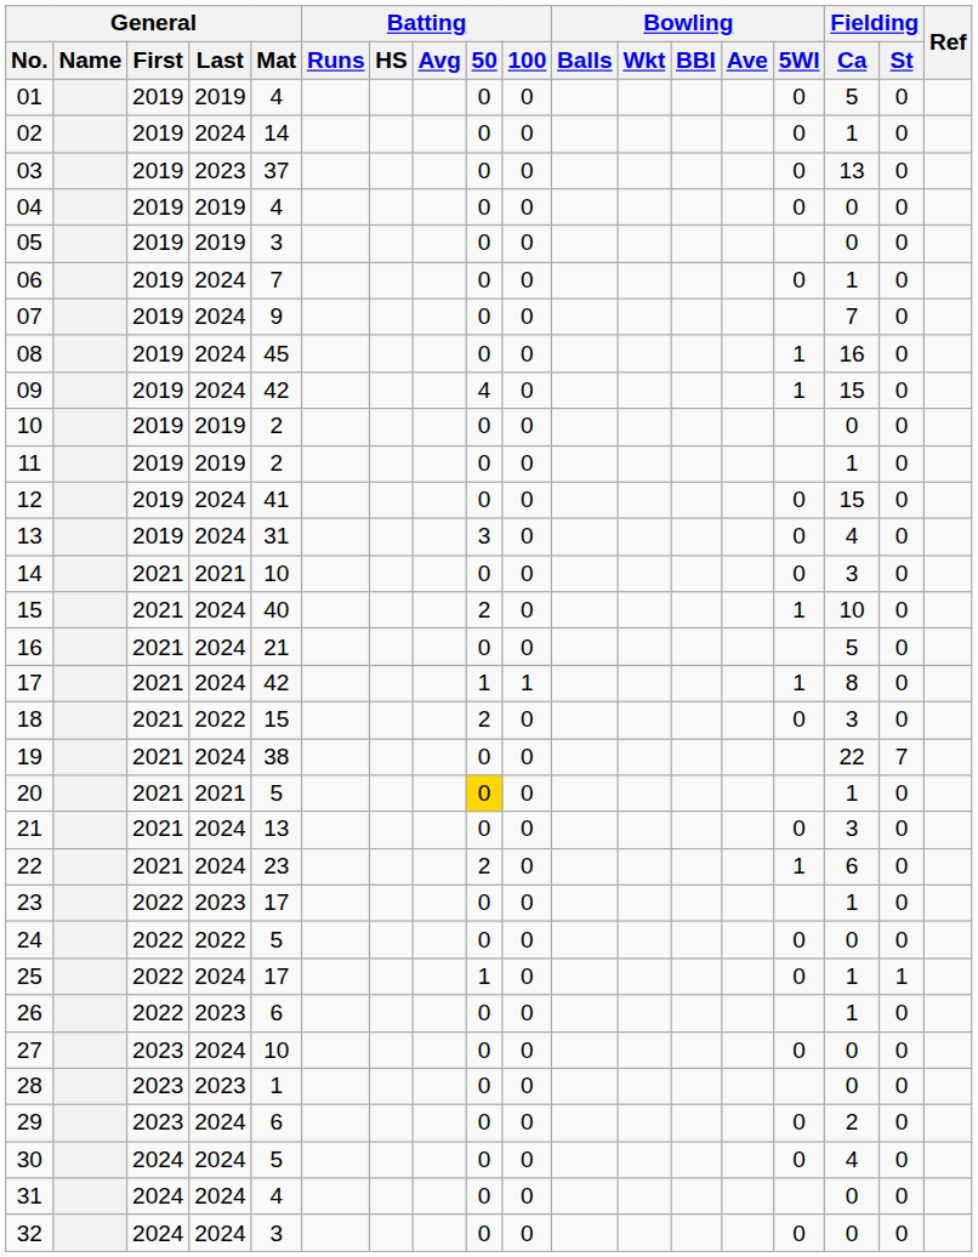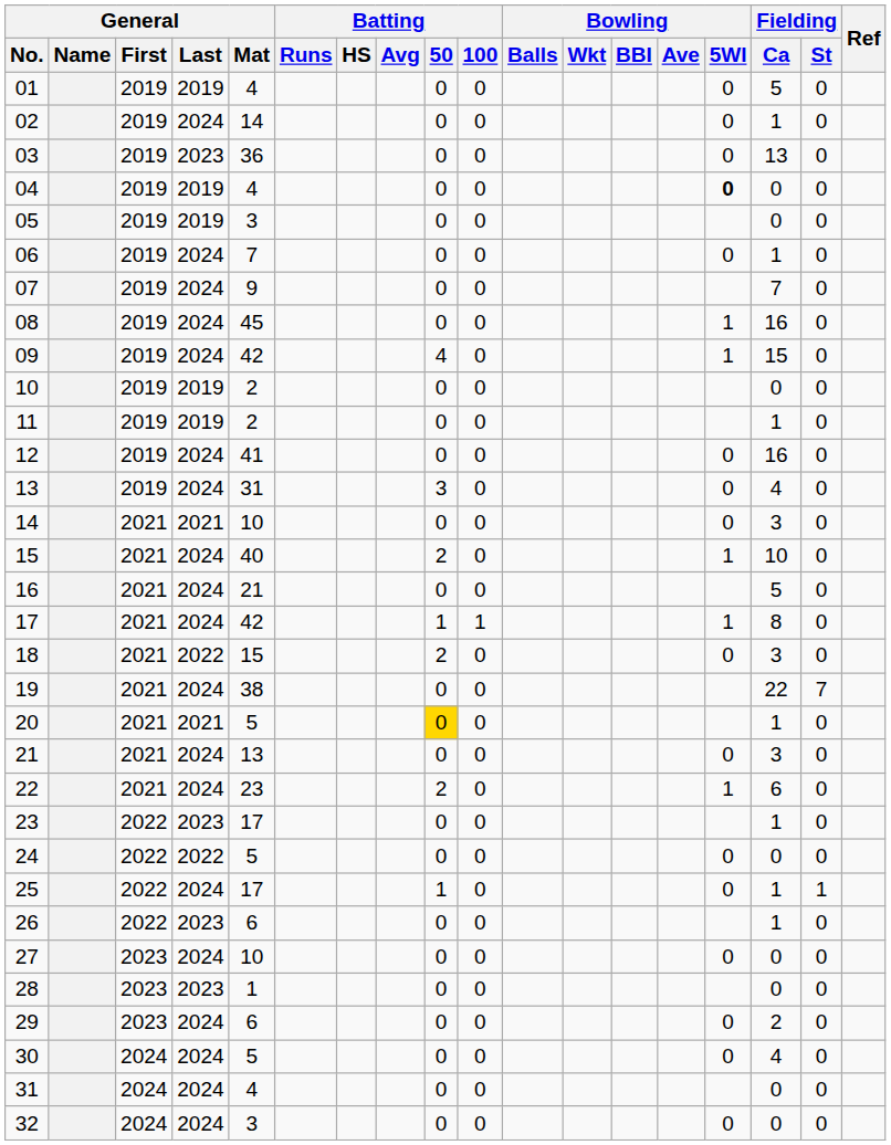 <table class="wikitable plainrowheaders sortable">
 <tr align="center">
 <th scope="col" colspan=5 class="unsortable">General</th>
 <th scope="col" colspan=5 class="unsortable"><a href='#'>Batting</a></th>
 <th scope="col" colspan=5 class="unsortable"><a href='#'>Bowling</a></th>
 <th scope="col" colspan=2 class="unsortable"><a href='#'>Fielding</a></th>
 <th scope="col" rowspan=2 class="unsortable">Ref</th>
 </tr>
 <tr align="center">
 <th scope="col">No.</th>
 <th scope="col">Name</th>
 <th scope="col">First</th>
 <th scope="col">Last</th>
 <th scope="col">Mat</th>
 <th scope="col"><a href='#'>Runs</a></th>
 <th scope="col">HS</th>
 <th scope="col"><a href='#'>Avg</a></th>
 <th scope="col"><a href='#'>50</a></th>
 <th scope="col"><a href='#'>100</a></th>
 <th scope="col"><a href='#'>Balls</a></th>
 <th scope="col"><a href='#'>Wkt</a></th>
 <th scope="col"><a href='#'>BBI</a></th>
 <th scope="col"><a href='#'>Ave</a></th>
 <th scope="col"><a href='#'>5WI</a></th>
 <th scope="col"><a href='#'>Ca</a></th>
 <th scope="col"><a href='#'>St</a></th>
 </tr>
 <tr align="center">
 <td><span>0</span>1</td>
 <th scope="row" align="left"></th>
 <td>2019</td>
 <td>2019</td>
 <td>4</td>
 <td></td>
 <td></td>
 <td></td>
 <td>0</td>
 <td>0</td>
 <td></td>
 <td></td>
 <td></td>
 <td></td>
 <td>0</td>
 <td>5</td>
 <td>0</td>
 <td></td>
 </tr>
 <tr align="center">
 <td><span>0</span>2</td>
 <th scope="row" align="left"></th>
 <td>2019</td>
 <td>2024</td>
 <td>14</td>
 <td></td>
 <td></td>
 <td></td>
 <td>0</td>
 <td>0</td>
 <td></td>
 <td></td>
 <td></td>
 <td></td>
 <td>0</td>
 <td>1</td>
 <td>0</td>
 <td></td>
 </tr>
 <tr align="center">
 <td><span>0</span>3</td>
 <th scope="row" align="left"></th>
 <td>2019</td>
 <td>2023</td>
-<td>37</td>
+<td>36</td>
 <td></td>
 <td></td>
 <td></td>
 <td>0</td>
 <td>0</td>
 <td></td>
 <td></td>
 <td></td>
 <td></td>
 <td>0</td>
 <td>13</td>
 <td>0</td>
 <td></td>
 </tr>
 <tr align="center">
 <td><span>0</span>4</td>
 <th scope="row" align="left"></th>
 <td>2019</td>
 <td>2019</td>
 <td>4</td>
 <td></td>
 <td></td>
 <td></td>
 <td>0</td>
 <td>0</td>
 <td></td>
 <td></td>
 <td></td>
 <td></td>
-<td>0</td>
+<td><strong>0</strong></td>
 <td>0</td>
 <td>0</td>
 <td></td>
 </tr>
 <tr align="center">
 <td><span>0</span>5</td>
 <th scope="row" align="left"></th>
 <td>2019</td>
 <td>2019</td>
 <td>3</td>
 <td></td>
 <td></td>
 <td></td>
 <td>0</td>
 <td>0</td>
 <td></td>
 <td></td>
 <td></td>
 <td></td>
 <td></td>
 <td>0</td>
 <td>0</td>
 <td></td>
 </tr>
 <tr align="center">
 <td><span>0</span>6</td>
 <th scope="row" align="left"></th>
 <td>2019</td>
 <td>2024</td>
 <td>7</td>
 <td></td>
 <td></td>
 <td></td>
 <td>0</td>
 <td>0</td>
 <td></td>
 <td></td>
 <td></td>
 <td></td>
 <td>0</td>
 <td>1</td>
 <td>0</td>
 <td></td>
 </tr>
 <tr align="center">
 <td><span>0</span>7</td>
 <th scope="row" align="left"></th>
 <td>2019</td>
 <td>2024</td>
 <td>9</td>
 <td></td>
 <td></td>
 <td></td>
 <td>0</td>
 <td>0</td>
 <td></td>
 <td></td>
 <td></td>
 <td></td>
 <td></td>
 <td>7</td>
 <td>0</td>
 <td></td>
 </tr>
 <tr align="center">
 <td><span>0</span>8</td>
 <th scope="row" align="left"></th>
 <td>2019</td>
 <td>2024</td>
 <td>45</td>
 <td></td>
 <td></td>
 <td></td>
 <td>0</td>
 <td>0</td>
 <td></td>
 <td></td>
 <td></td>
 <td></td>
 <td>1</td>
 <td>16</td>
 <td>0</td>
 <td></td>
 </tr>
 <tr align="center">
 <td><span>0</span>9</td>
 <th scope="row" align="left"></th>
 <td>2019</td>
 <td>2024</td>
 <td>42</td>
 <td></td>
 <td></td>
 <td></td>
 <td>4</td>
 <td>0</td>
 <td></td>
 <td></td>
 <td></td>
 <td></td>
 <td>1</td>
 <td>15</td>
 <td>0</td>
 <td></td>
 </tr>
 <tr align="center">
 <td>10</td>
 <th scope="row" align="left"></th>
 <td>2019</td>
 <td>2019</td>
 <td>2</td>
 <td></td>
 <td></td>
 <td></td>
 <td>0</td>
 <td>0</td>
 <td></td>
 <td></td>
 <td></td>
 <td></td>
 <td></td>
 <td>0</td>
 <td>0</td>
 <td></td>
 </tr>
 <tr align="center">
 <td>11</td>
 <th scope="row" align="left"></th>
 <td>2019</td>
 <td>2019</td>
 <td>2</td>
 <td></td>
 <td></td>
 <td></td>
 <td>0</td>
 <td>0</td>
 <td></td>
 <td></td>
 <td></td>
 <td></td>
 <td></td>
 <td>1</td>
 <td>0</td>
 <td></td>
 </tr>
 <tr align="center">
 <td>12</td>
 <th scope="row" align="left"></th>
 <td>2019</td>
 <td>2024</td>
 <td>41</td>
 <td></td>
 <td></td>
 <td></td>
 <td>0</td>
 <td>0</td>
 <td></td>
 <td></td>
 <td></td>
 <td></td>
 <td>0</td>
-<td>15</td>
+<td>16</td>
 <td>0</td>
 <td></td>
 </tr>
 <tr align="center">
 <td>13</td>
 <th scope="row" align="left"></th>
 <td>2019</td>
 <td>2024</td>
 <td>31</td>
 <td></td>
 <td></td>
 <td></td>
 <td>3</td>
 <td>0</td>
 <td></td>
 <td></td>
 <td></td>
 <td></td>
 <td>0</td>
 <td>4</td>
 <td>0</td>
 <td></td>
 </tr>
 <tr align="center">
 <td>14</td>
 <th scope="row" align="left"></th>
 <td>2021</td>
 <td>2021</td>
 <td>10</td>
 <td></td>
 <td></td>
 <td></td>
 <td>0</td>
 <td>0</td>
 <td></td>
 <td></td>
 <td></td>
 <td></td>
 <td>0</td>
 <td>3</td>
 <td>0</td>
 <td></td>
 </tr>
 <tr align="center">
 <td>15</td>
 <th scope="row" align="left"></th>
 <td>2021</td>
 <td>2024</td>
 <td>40</td>
 <td></td>
 <td></td>
 <td></td>
 <td>2</td>
 <td>0</td>
 <td></td>
 <td></td>
 <td></td>
 <td></td>
 <td>1</td>
 <td>10</td>
 <td>0</td>
 <td></td>
 </tr>
 <tr align="center">
 <td>16</td>
 <th scope="row" align="left"></th>
 <td>2021</td>
 <td>2024</td>
 <td>21</td>
 <td></td>
 <td></td>
 <td></td>
 <td>0</td>
 <td>0</td>
 <td></td>
 <td></td>
 <td></td>
 <td></td>
 <td></td>
 <td>5</td>
 <td>0</td>
 <td></td>
 </tr>
 <tr align="center">
 <td>17</td>
 <th scope="row" align="left"></th>
 <td>2021</td>
 <td>2024</td>
 <td>42</td>
 <td></td>
 <td></td>
 <td></td>
 <td>1</td>
 <td>1</td>
 <td></td>
 <td></td>
 <td></td>
 <td></td>
 <td>1</td>
 <td>8</td>
 <td>0</td>
 <td></td>
 </tr>
 <tr align="center">
 <td>18</td>
 <th scope="row" align="left"></th>
 <td>2021</td>
 <td>2022</td>
 <td>15</td>
 <td></td>
 <td></td>
 <td></td>
 <td>2</td>
 <td>0</td>
 <td></td>
 <td></td>
 <td></td>
 <td></td>
 <td>0</td>
 <td>3</td>
 <td>0</td>
 <td></td>
 </tr>
 <tr align="center">
 <td>19</td>
 <th scope="row" align="left"></th>
 <td>2021</td>
 <td>2024</td>
 <td>38</td>
 <td></td>
 <td></td>
 <td></td>
 <td>0</td>
 <td>0</td>
 <td></td>
 <td></td>
 <td></td>
 <td></td>
 <td></td>
 <td>22</td>
 <td>7</td>
 <td></td>
 </tr>
 <tr align="center">
 <td>20</td>
 <th scope="row" align="left"></th>
 <td>2021</td>
 <td>2021</td>
 <td>5</td>
 <td></td>
 <td></td>
 <td></td>
 <td style="background: gold;">0</td>
 <td>0</td>
 <td></td>
 <td></td>
 <td></td>
 <td></td>
 <td></td>
 <td>1</td>
 <td>0</td>
 <td></td>
 </tr>
 <tr align="center">
 <td>21</td>
 <th scope="row" align="left"></th>
 <td>2021</td>
 <td>2024</td>
 <td>13</td>
 <td></td>
 <td></td>
 <td></td>
 <td>0</td>
 <td>0</td>
 <td></td>
 <td></td>
 <td></td>
 <td></td>
 <td>0</td>
 <td>3</td>
 <td>0</td>
 <td></td>
 </tr>
 <tr align="center">
 <td>22</td>
 <th scope="row" align="left"></th>
 <td>2021</td>
 <td>2024</td>
 <td>23</td>
 <td></td>
 <td></td>
 <td></td>
 <td>2</td>
 <td>0</td>
 <td></td>
 <td></td>
 <td></td>
 <td></td>
 <td>1</td>
 <td>6</td>
 <td>0</td>
 <td></td>
 </tr>
 <tr align="center">
 <td>23</td>
 <th scope="row" align="left"></th>
 <td>2022</td>
 <td>2023</td>
 <td>17</td>
 <td></td>
 <td></td>
 <td></td>
 <td>0</td>
 <td>0</td>
 <td></td>
 <td></td>
 <td></td>
 <td></td>
 <td></td>
 <td>1</td>
 <td>0</td>
 <td></td>
 </tr>
 <tr align="center">
 <td>24</td>
 <th scope="row" align="left"></th>
 <td>2022</td>
 <td>2022</td>
 <td>5</td>
 <td></td>
 <td></td>
 <td></td>
 <td>0</td>
 <td>0</td>
 <td></td>
 <td></td>
 <td></td>
 <td></td>
 <td>0</td>
 <td>0</td>
 <td>0</td>
 <td></td>
 </tr>
 <tr align="center">
 <td>25</td>
 <th scope="row" align="left"></th>
 <td>2022</td>
 <td>2024</td>
 <td>17</td>
 <td></td>
 <td></td>
 <td></td>
 <td>1</td>
 <td>0</td>
 <td></td>
 <td></td>
 <td></td>
 <td></td>
 <td>0</td>
 <td>1</td>
 <td>1</td>
 <td></td>
 </tr>
 <tr align="center">
 <td>26</td>
 <th scope="row" align="left"></th>
 <td>2022</td>
 <td>2023</td>
 <td>6</td>
 <td></td>
 <td></td>
 <td></td>
 <td>0</td>
 <td>0</td>
 <td></td>
 <td></td>
 <td></td>
 <td></td>
 <td></td>
 <td>1</td>
 <td>0</td>
 <td></td>
 </tr>
 <tr align="center">
 <td>27</td>
 <th scope="row" align="left"></th>
 <td>2023</td>
 <td>2024</td>
 <td>10</td>
 <td></td>
 <td></td>
 <td></td>
 <td>0</td>
 <td>0</td>
 <td></td>
 <td></td>
 <td></td>
 <td></td>
 <td>0</td>
 <td>0</td>
 <td>0</td>
 <td></td>
 </tr>
 <tr align="center">
 <td>28</td>
 <th scope="row" align="left"></th>
 <td>2023</td>
 <td>2023</td>
 <td>1</td>
 <td></td>
 <td></td>
 <td></td>
 <td>0</td>
 <td>0</td>
 <td></td>
 <td></td>
 <td></td>
 <td></td>
 <td></td>
 <td>0</td>
 <td>0</td>
 <td></td>
 </tr>
 <tr align="center">
 <td>29</td>
 <th scope="row" align="left"></th>
 <td>2023</td>
 <td>2024</td>
 <td>6</td>
 <td></td>
 <td></td>
 <td></td>
 <td>0</td>
 <td>0</td>
 <td></td>
 <td></td>
 <td></td>
 <td></td>
 <td>0</td>
 <td>2</td>
 <td>0</td>
 <td></td>
 </tr>
 <tr align="center">
 <td>30</td>
 <th scope="row" align="left"></th>
 <td>2024</td>
 <td>2024</td>
 <td>5</td>
 <td></td>
 <td></td>
 <td></td>
 <td>0</td>
 <td>0</td>
 <td></td>
 <td></td>
 <td></td>
 <td></td>
 <td>0</td>
 <td>4</td>
 <td>0</td>
 <td></td>
 </tr>
 <tr align="center">
 <td>31</td>
 <th scope="row" align="left"></th>
 <td>2024</td>
 <td>2024</td>
 <td>4</td>
 <td></td>
 <td></td>
 <td></td>
 <td>0</td>
 <td>0</td>
 <td></td>
 <td></td>
 <td></td>
 <td></td>
 <td></td>
 <td>0</td>
 <td>0</td>
 <td></td>
 </tr>
 <tr align="center">
 <td>32</td>
 <th scope="row" align="left"></th>
 <td>2024</td>
 <td>2024</td>
 <td>3</td>
 <td></td>
 <td></td>
 <td></td>
 <td>0</td>
 <td>0</td>
 <td></td>
 <td></td>
 <td></td>
 <td></td>
 <td>0</td>
 <td>0</td>
 <td>0</td>
 <td></td>
 </tr>
 </table>
